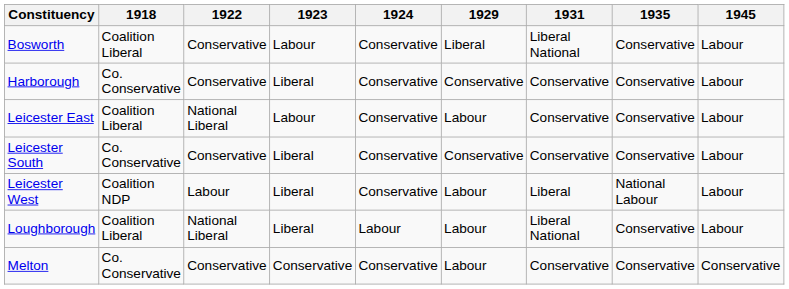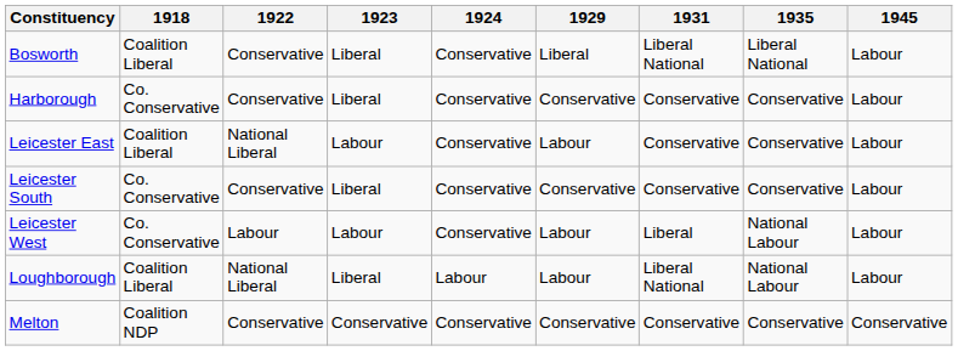 <table class="wikitable sortable">
 <tr>
 <th>Constituency</th>
 <th>1918</th>
 <th>1922</th>
 <th>1923</th>
 <th>1924</th>
 <th>1929</th>
 <th>1931</th>
 <th>1935</th>
 <th>1945</th>
 </tr>
 <tr>
 <td><a href='#'>Bosworth</a></td>
 <td bgcolor=>Coalition Liberal</td>
 <td bgcolor=>Conservative</td>
-<td bgcolor=>Labour</td>
+<td bgcolor=>Liberal</td>
 <td bgcolor=>Conservative</td>
 <td bgcolor=>Liberal</td>
 <td bgcolor=>Liberal National</td>
-<td bgcolor=>Conservative</td>
+<td bgcolor=>Liberal National</td>
 <td bgcolor=>Labour</td>
 </tr>
 <tr>
 <td><a href='#'>Harborough</a></td>
 <td bgcolor=>Co. Conservative</td>
 <td bgcolor=>Conservative</td>
 <td bgcolor=>Liberal</td>
 <td bgcolor=>Conservative</td>
 <td bgcolor=>Conservative</td>
 <td bgcolor=>Conservative</td>
 <td bgcolor=>Conservative</td>
 <td bgcolor=>Labour</td>
 </tr>
 <tr>
 <td><a href='#'>Leicester East</a></td>
 <td bgcolor=>Coalition Liberal</td>
 <td bgcolor=>National Liberal</td>
 <td bgcolor=>Labour</td>
 <td bgcolor=>Conservative</td>
 <td bgcolor=>Labour</td>
 <td bgcolor=>Conservative</td>
 <td bgcolor=>Conservative</td>
 <td bgcolor=>Labour</td>
 </tr>
 <tr>
 <td><a href='#'>Leicester South</a></td>
 <td bgcolor=>Co. Conservative</td>
 <td bgcolor=>Conservative</td>
 <td bgcolor=>Liberal</td>
 <td bgcolor=>Conservative</td>
 <td bgcolor=>Conservative</td>
 <td bgcolor=>Conservative</td>
 <td bgcolor=>Conservative</td>
 <td bgcolor=>Labour</td>
 </tr>
 <tr>
 <td><a href='#'>Leicester West</a></td>
-<td bgcolor=>Coalition NDP</td>
+<td bgcolor=>Co. Conservative</td>
 <td bgcolor=>Labour</td>
-<td bgcolor=>Liberal</td>
+<td bgcolor=>Labour</td>
 <td bgcolor=>Conservative</td>
 <td bgcolor=>Labour</td>
 <td bgcolor=>Liberal</td>
 <td bgcolor=>National Labour</td>
 <td bgcolor=>Labour</td>
 </tr>
 <tr>
 <td><a href='#'>Loughborough</a></td>
 <td bgcolor=>Coalition Liberal</td>
 <td bgcolor=>National Liberal</td>
 <td bgcolor=>Liberal</td>
 <td bgcolor=>Labour</td>
 <td bgcolor=>Labour</td>
 <td bgcolor=>Liberal National</td>
-<td bgcolor=>Conservative</td>
+<td bgcolor=>National Labour</td>
 <td bgcolor=>Labour</td>
 </tr>
 <tr>
 <td><a href='#'>Melton</a></td>
-<td bgcolor=>Co. Conservative</td>
+<td bgcolor=>Coalition NDP</td>
 <td bgcolor=>Conservative</td>
 <td bgcolor=>Conservative</td>
 <td bgcolor=>Conservative</td>
-<td bgcolor=>Labour</td>
+<td bgcolor=>Conservative</td>
 <td bgcolor=>Conservative</td>
 <td bgcolor=>Conservative</td>
 <td bgcolor=>Conservative</td>
 </tr>
 </table>
